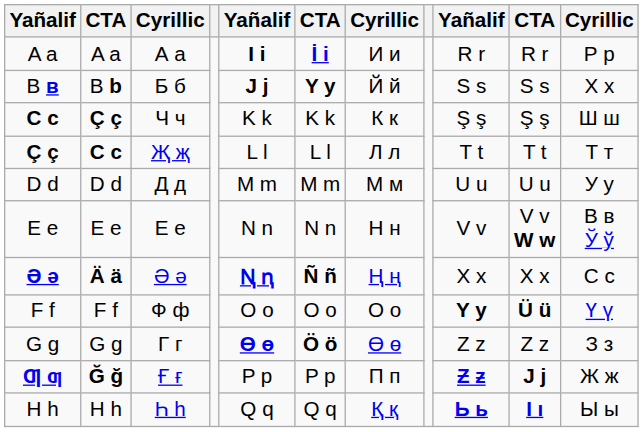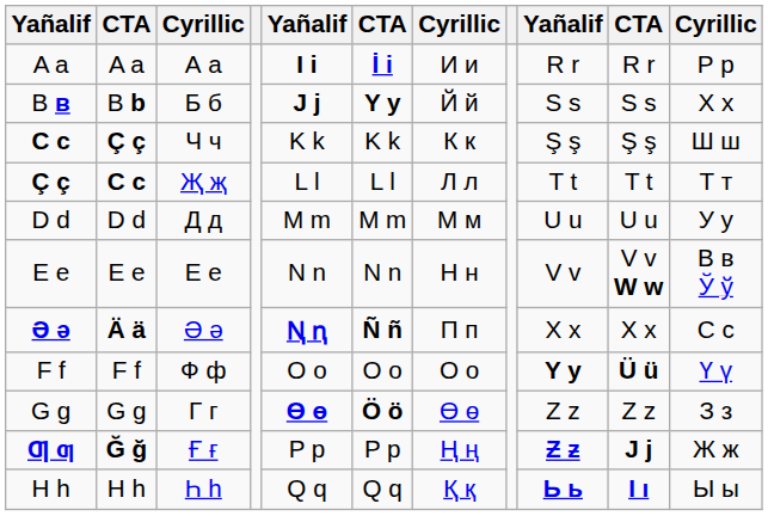 <table class=wikitable style="text-align:center;">
 <tr>
 <th>Yañalif</th>
 <th>CTA</th>
 <th>Cyrillic</th>
 <th></th>
 <th>Yañalif</th>
 <th>CTA</th>
 <th>Cyrillic</th>
 <th></th>
 <th>Yañalif</th>
 <th>CTA</th>
 <th>Cyrillic</th>
 </tr>
 <tr>
 <td>A a</td>
 <td>A a</td>
 <td>А а</td>
 <td rowspan=11></td>
 <td><strong>I i</strong></td>
 <td><strong><a href='#'>İ i</a></strong></td>
 <td>И и</td>
 <td rowspan=11></td>
 <td>R r</td>
 <td>R r</td>
 <td>Р р</td>
 </tr>
 <tr>
 <td>B <strong><a href='#'>ʙ</a></strong></td>
 <td>B <strong>b</strong></td>
 <td>Б б</td>
 <td><strong>J j</strong></td>
 <td><strong>Y y</strong></td>
 <td>Й й</td>
 <td>S s</td>
 <td>S s</td>
 <td>Х х</td>
 </tr>
 <tr>
 <td><strong>C c</strong></td>
 <td><strong>Ç ç</strong></td>
 <td>Ч ч</td>
 <td>K k</td>
 <td>K k</td>
 <td>К к</td>
 <td>Ş ş</td>
 <td>Ş ş</td>
 <td>Ш ш</td>
 </tr>
 <tr>
 <td><strong>Ç ç</strong></td>
 <td><strong>C c</strong></td>
 <td><a href='#'>Җ җ</a></td>
 <td>L l</td>
 <td>L l</td>
 <td>Л л</td>
 <td>T t</td>
 <td>T t</td>
 <td>Т т</td>
 </tr>
 <tr>
 <td>D d</td>
 <td>D d</td>
 <td>Д д</td>
 <td>M m</td>
 <td>M m</td>
 <td>М м</td>
 <td>U u</td>
 <td>U u</td>
 <td>У у</td>
 </tr>
 <tr>
 <td>E e</td>
 <td>E e</td>
 <td>Е е</td>
 <td>N n</td>
 <td>N n</td>
 <td>Н н</td>
 <td>V v</td>
 <td>V v<br><strong>W w </strong></td>
 <td>В в<br><a href='#'>Ў ў</a></td>
 </tr>
 <tr>
 <td><strong><a href='#'>Ə ə</a></strong></td>
 <td><strong>Ä ä</strong></td>
 <td><a href='#'>Ә ә</a></td>
 <td><strong><a href='#'>Ꞑ ꞑ</a></strong></td>
 <td><strong>Ñ ñ</strong></td>
-<td><a href='#'>Ң ң</a></td>
+<td>П п</td>
 <td>X x</td>
 <td>X x</td>
 <td>С с</td>
 </tr>
 <tr>
 <td>F f</td>
 <td>F f</td>
 <td>Ф ф</td>
 <td>O o</td>
 <td>O o</td>
 <td>О о</td>
 <td><strong>Y y</strong></td>
 <td><strong>Ü ü</strong></td>
 <td><a href='#'>Ү ү</a></td>
 </tr>
 <tr>
 <td>G g</td>
 <td>G g</td>
 <td>Г г</td>
 <td><strong><a href='#'>Ɵ ɵ</a></strong></td>
 <td><strong>Ö ö</strong></td>
 <td><a href='#'>Ө ө</a></td>
 <td>Z z</td>
 <td>Z z</td>
 <td>З з</td>
 </tr>
 <tr>
 <td><strong><a href='#'>Ƣ ƣ</a></strong></td>
 <td><strong>Ğ ğ</strong></td>
 <td><a href='#'>Ғ ғ</a></td>
 <td>P p</td>
 <td>P p</td>
-<td>П п</td>
+<td><a href='#'>Ң ң</a></td>
 <td><strong><a href='#'>Ƶ ƶ</a></strong></td>
 <td><strong>J j</strong></td>
 <td>Ж ж</td>
 </tr>
 <tr>
 <td>H h</td>
 <td>H h</td>
 <td><a href='#'>Һ һ</a></td>
 <td>Q q</td>
 <td>Q q</td>
 <td><a href='#'>Қ қ</a></td>
 <td><strong><a href='#'>Ь ь</a></strong></td>
 <td><strong><a href='#'>I ı</a></strong></td>
 <td>Ы ы</td>
 </tr>
 </table>
